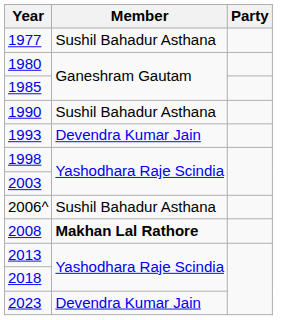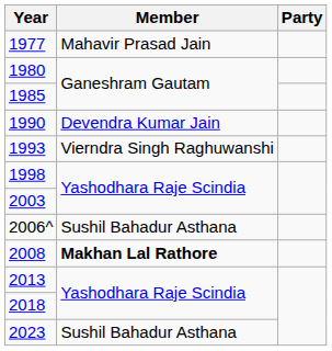 <table class="wikitable sortable">
 <tr>
 <th>Year</th>
 <th>Member</th>
 <th colspan="2">Party</th>
 </tr>
 <tr>
 <td><a href='#'>1977</a></td>
-<td>Sushil Bahadur Asthana</td>
+<td>Mahavir Prasad Jain</td>
 <td></td>
 </tr>
 <tr>
 <td><a href='#'>1980</a></td>
 <td rowspan=2>Ganeshram Gautam</td>
 <td></td>
 </tr>
 <tr>
 <td><a href='#'>1985</a></td>
 <td></td>
 </tr>
 <tr>
 <td><a href='#'>1990</a></td>
-<td>Sushil Bahadur Asthana</td>
+<td><a href='#'>Devendra Kumar Jain</a></td>
 <td></td>
 </tr>
 <tr>
 <td><a href='#'>1993</a></td>
-<td><a href='#'>Devendra Kumar Jain</a></td>
+<td>Vierndra Singh Raghuwanshi</td>
 <td></td>
 </tr>
 <tr>
 <td><a href='#'>1998</a></td>
 <td rowspan=2><a href='#'>Yashodhara Raje Scindia</a></td>
 </tr>
 <tr>
 <td><a href='#'>2003</a></td>
 </tr>
 <tr>
 <td>2006^</td>
 <td>Sushil Bahadur Asthana</td>
 <td></td>
 </tr>
 <tr>
 <td><a href='#'>2008</a></td>
 <td><strong>Makhan Lal Rathore</strong></td>
 <td></td>
 </tr>
 <tr>
 <td><a href='#'>2013</a></td>
 <td rowspan=2><a href='#'>Yashodhara Raje Scindia</a></td>
 </tr>
 <tr>
 <td><a href='#'>2018</a></td>
 </tr>
 <tr>
 <td><a href='#'>2023</a></td>
-<td><a href='#'>Devendra Kumar Jain</a></td>
+<td>Sushil Bahadur Asthana</td>
 </tr>
 </table>
